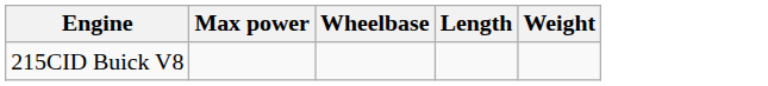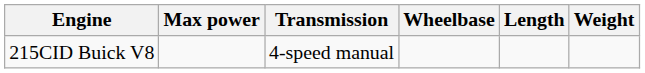 <table class="wikitable">
 <tr>
 <th>Engine</th>
 <th>Max power</th>
+<th>Transmission</th>
 <th>Wheelbase</th>
 <th>Length</th>
 <th>Weight</th>
 </tr>
 <tr>
 <td>215CID Buick V8</td>
 <td></td>
+<td>4-speed manual</td>
 <td></td>
 <td></td>
 <td> </td>
 </tr>
 </table>
